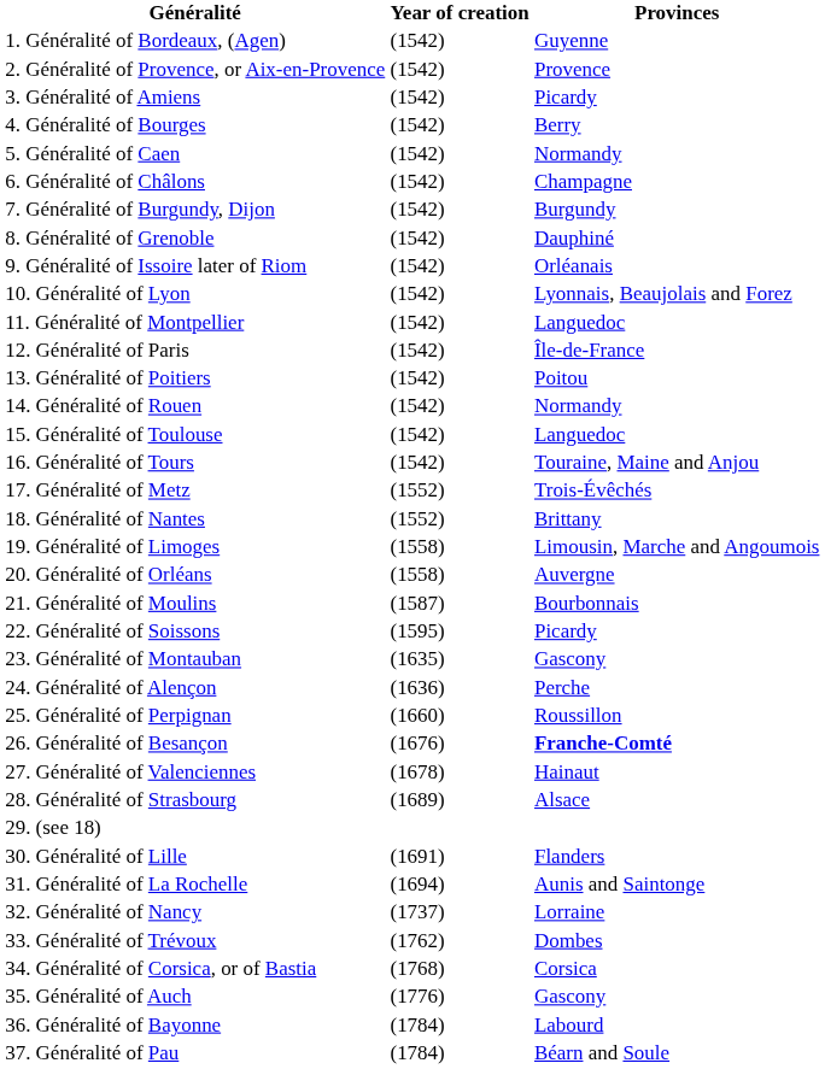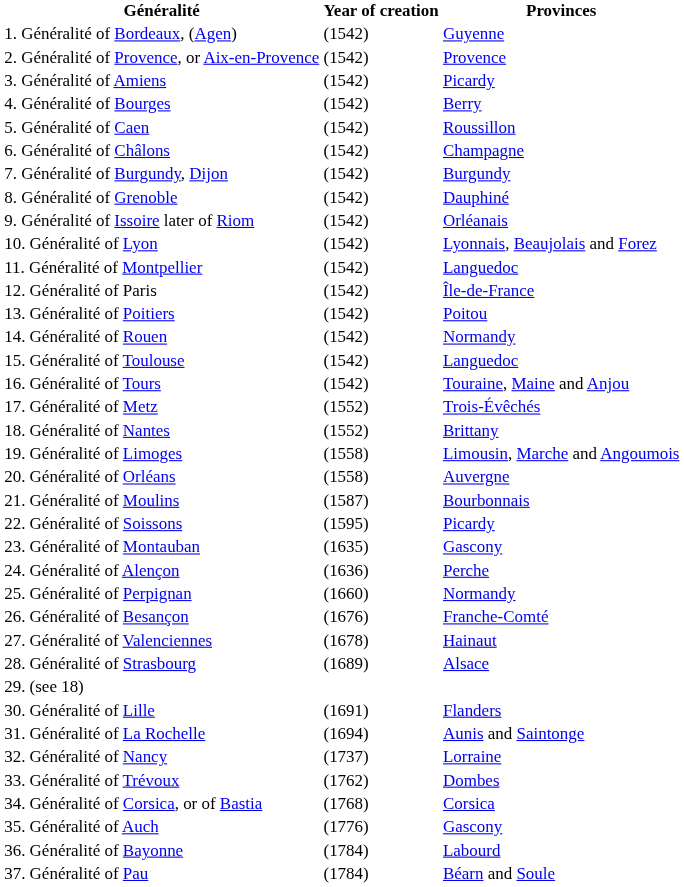 <table>
 <tr ---->
 <th>Généralité</th>
 <th>Year of creation</th>
 <th>Provinces</th>
 </tr>
 <tr ---->
 <td>1. Généralité of <a href='#'>Bordeaux</a>, (<a href='#'>Agen</a>)</td>
 <td>(1542)</td>
 <td><a href='#'>Guyenne</a></td>
 </tr>
 <tr ---->
 <td>2. Généralité of <a href='#'>Provence</a>, or <a href='#'>Aix-en-Provence</a></td>
 <td>(1542)</td>
 <td><a href='#'>Provence</a></td>
 </tr>
 <tr ---->
 <td>3. Généralité of <a href='#'>Amiens</a></td>
 <td>(1542)</td>
 <td><a href='#'>Picardy</a></td>
 </tr>
 <tr ---->
 <td>4. Généralité of <a href='#'>Bourges</a></td>
 <td>(1542)</td>
 <td><a href='#'>Berry</a></td>
 </tr>
 <tr ---->
 <td>5. Généralité of <a href='#'>Caen</a></td>
 <td>(1542)</td>
-<td><a href='#'>Normandy</a></td>
+<td><a href='#'>Roussillon</a></td>
 </tr>
 <tr ---->
 <td>6. Généralité of <a href='#'>Châlons</a></td>
 <td>(1542)</td>
 <td><a href='#'>Champagne</a></td>
 </tr>
 <tr ---->
 <td>7. Généralité of <a href='#'>Burgundy</a>, <a href='#'>Dijon</a></td>
 <td>(1542)</td>
 <td><a href='#'>Burgundy</a></td>
 </tr>
 <tr ---->
 <td>8. Généralité of <a href='#'>Grenoble</a></td>
 <td>(1542)</td>
 <td><a href='#'>Dauphiné</a></td>
 </tr>
 <tr ---->
 <td>9. Généralité of <a href='#'>Issoire</a> later of <a href='#'>Riom</a></td>
 <td>(1542)</td>
 <td><a href='#'>Orléanais</a></td>
 </tr>
 <tr ---->
 <td>10. Généralité of <a href='#'>Lyon</a></td>
 <td>(1542)</td>
 <td><a href='#'>Lyonnais</a>, <a href='#'>Beaujolais</a> and <a href='#'>Forez</a></td>
 </tr>
 <tr ---->
 <td>11. Généralité of <a href='#'>Montpellier</a></td>
 <td>(1542)</td>
 <td><a href='#'>Languedoc</a></td>
 </tr>
 <tr ---->
 <td>12. Généralité of Paris</td>
 <td>(1542)</td>
 <td><a href='#'>Île-de-France</a></td>
 </tr>
 <tr ---->
 <td>13. Généralité of <a href='#'>Poitiers</a></td>
 <td>(1542)</td>
 <td><a href='#'>Poitou</a></td>
 </tr>
 <tr ---->
 <td>14. Généralité of <a href='#'>Rouen</a></td>
 <td>(1542)</td>
 <td><a href='#'>Normandy</a></td>
 </tr>
 <tr ---->
 <td>15. Généralité of <a href='#'>Toulouse</a></td>
 <td>(1542)</td>
 <td><a href='#'>Languedoc</a></td>
 </tr>
 <tr ---->
 <td>16. Généralité of <a href='#'>Tours</a></td>
 <td>(1542)</td>
 <td><a href='#'>Touraine</a>, <a href='#'>Maine</a> and <a href='#'>Anjou</a></td>
 </tr>
 <tr ---->
 <td>17. Généralité of <a href='#'>Metz</a></td>
 <td>(1552)</td>
 <td><a href='#'>Trois-Évêchés</a></td>
 </tr>
 <tr ---->
 <td>18. Généralité of <a href='#'>Nantes</a></td>
 <td>(1552)</td>
 <td><a href='#'>Brittany</a></td>
 </tr>
 <tr ---->
 <td>19. Généralité of <a href='#'>Limoges</a></td>
 <td>(1558)</td>
 <td><a href='#'>Limousin</a>, <a href='#'>Marche</a> and <a href='#'>Angoumois</a></td>
 </tr>
 <tr ---->
 <td>20. Généralité of <a href='#'>Orléans</a></td>
 <td>(1558)</td>
 <td><a href='#'>Auvergne</a></td>
 </tr>
 <tr ---->
 <td>21. Généralité of <a href='#'>Moulins</a></td>
 <td>(1587)</td>
 <td><a href='#'>Bourbonnais</a></td>
 </tr>
 <tr ---->
 <td>22. Généralité of <a href='#'>Soissons</a></td>
 <td>(1595)</td>
 <td><a href='#'>Picardy</a></td>
 </tr>
 <tr ---->
 <td>23. Généralité of <a href='#'>Montauban</a></td>
 <td>(1635)</td>
 <td><a href='#'>Gascony</a></td>
 </tr>
 <tr ---->
 <td>24. Généralité of <a href='#'>Alençon</a></td>
 <td>(1636)</td>
 <td><a href='#'>Perche</a></td>
 </tr>
 <tr ---->
 <td>25. Généralité of <a href='#'>Perpignan</a></td>
 <td>(1660)</td>
-<td><a href='#'>Roussillon</a></td>
+<td><a href='#'>Normandy</a></td>
 </tr>
 <tr ---->
 <td>26. Généralité of <a href='#'>Besançon</a></td>
 <td>(1676)</td>
-<td><strong><a href='#'>Franche-Comté</a></strong></td>
+<td><a href='#'>Franche-Comté</a></td>
 </tr>
 <tr ---->
 <td>27. Généralité of <a href='#'>Valenciennes</a></td>
 <td>(1678)</td>
 <td><a href='#'>Hainaut</a></td>
 </tr>
 <tr ---->
 <td>28. Généralité of <a href='#'>Strasbourg</a></td>
 <td>(1689)</td>
 <td><a href='#'>Alsace</a></td>
 </tr>
 <tr ---->
 <td>29. (see 18)</td>
 </tr>
 <tr ---->
 <td>30. Généralité of <a href='#'>Lille</a></td>
 <td>(1691)</td>
 <td><a href='#'>Flanders</a></td>
 </tr>
 <tr ---->
 <td>31. Généralité of <a href='#'>La Rochelle</a></td>
 <td>(1694)</td>
 <td><a href='#'>Aunis</a> and <a href='#'>Saintonge</a></td>
 </tr>
 <tr ---->
 <td>32. Généralité of <a href='#'>Nancy</a></td>
 <td>(1737)</td>
 <td><a href='#'>Lorraine</a></td>
 </tr>
 <tr ---->
 <td>33. Généralité of <a href='#'>Trévoux</a></td>
 <td>(1762)</td>
 <td><a href='#'>Dombes</a></td>
 </tr>
 <tr ---->
 <td>34. Généralité of <a href='#'>Corsica</a>, or of <a href='#'>Bastia</a></td>
 <td>(1768)</td>
 <td><a href='#'>Corsica</a></td>
 </tr>
 <tr ---->
 <td>35. Généralité of <a href='#'>Auch</a></td>
 <td>(1776)</td>
 <td><a href='#'>Gascony</a></td>
 </tr>
 <tr ---->
 <td>36. Généralité of <a href='#'>Bayonne</a></td>
 <td>(1784)</td>
 <td><a href='#'>Labourd</a></td>
 </tr>
 <tr ---->
 <td>37. Généralité of <a href='#'>Pau</a></td>
 <td>(1784)</td>
 <td><a href='#'>Béarn</a> and <a href='#'>Soule</a></td>
 </tr>
 </table>
